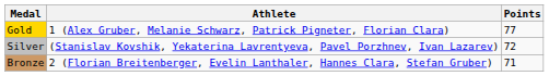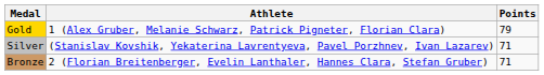 <table class="wikitable">
 <tr>
 <th>Medal</th>
 <th>Athlete</th>
 <th>Points</th>
 </tr>
 <tr>
 <td bgcolor="gold">Gold</td>
 <td> 1 (<a href='#'>Alex Gruber</a>, <a href='#'>Melanie Schwarz</a>, <a href='#'>Patrick Pigneter</a>, <a href='#'>Florian Clara</a>)</td>
-<td>77</td>
+<td>79</td>
 </tr>
 <tr>
 <td bgcolor="silver">Silver</td>
 <td> (<a href='#'>Stanislav Kovshik</a>, <a href='#'>Yekaterina Lavrentyeva</a>, <a href='#'>Pavel Porzhnev</a>, <a href='#'>Ivan Lazarev</a>)</td>
-<td>72</td>
+<td>71</td>
 </tr>
 <tr>
 <td bgcolor="CC9966">Bronze</td>
 <td> 2 (<a href='#'>Florian Breitenberger</a>, <a href='#'>Evelin Lanthaler</a>, <a href='#'>Hannes Clara</a>, <a href='#'>Stefan Gruber</a>)</td>
 <td>71</td>
 </tr>
 </table>
